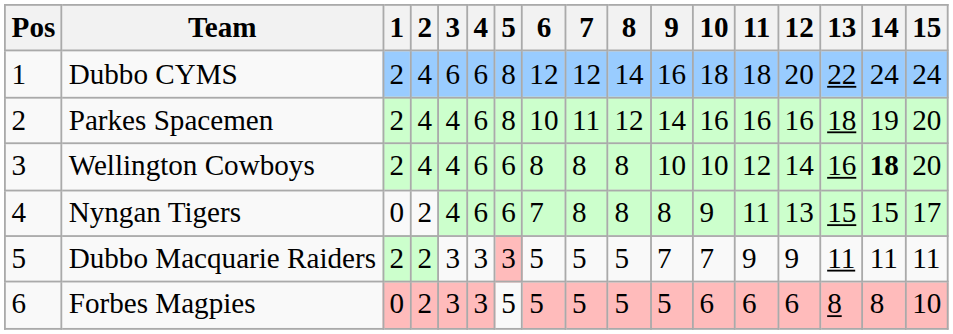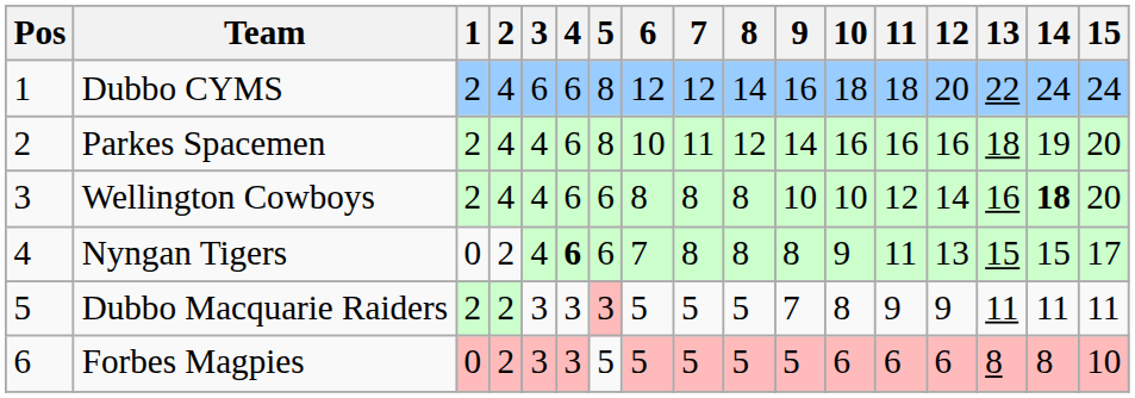 <table class="wikitable">
 <tr>
 <th>Pos</th>
 <th>Team</th>
 <th>1</th>
 <th>2</th>
 <th>3</th>
 <th>4</th>
 <th>5</th>
 <th>6</th>
 <th>7</th>
 <th>8</th>
 <th>9</th>
 <th>10</th>
 <th>11</th>
 <th>12</th>
 <th>13</th>
 <th>14</th>
 <th>15</th>
 </tr>
 <tr>
 <td>1</td>
 <td> Dubbo CYMS</td>
 <td style="background:#99ccff;">2</td>
 <td style="background:#99ccff;">4</td>
 <td style="background:#99ccff;">6</td>
 <td style="background:#99ccff;">6</td>
 <td style="background:#99ccff;">8</td>
 <td style="background:#99ccff;">12</td>
 <td style="background:#99ccff;">12</td>
 <td style="background:#99ccff;">14</td>
 <td style="background:#99ccff;">16</td>
 <td style="background:#99ccff;">18</td>
 <td style="background:#99ccff;">18</td>
 <td style="background:#99ccff;">20</td>
 <td style="background:#99ccff;"><u>22</u></td>
 <td style="background:#99ccff;">24</td>
 <td style="background:#99ccff;">24</td>
 </tr>
 <tr>
 <td>2</td>
 <td> Parkes Spacemen</td>
 <td style="background:#ccffcc;">2</td>
 <td style="background:#ccffcc;">4</td>
 <td style="background:#ccffcc;">4</td>
 <td style="background:#ccffcc;">6</td>
 <td style="background:#ccffcc;">8</td>
 <td style="background:#ccffcc;">10</td>
 <td style="background:#ccffcc;">11</td>
 <td style="background:#ccffcc;">12</td>
 <td style="background:#ccffcc;">14</td>
 <td style="background:#ccffcc;">16</td>
 <td style="background:#ccffcc;">16</td>
 <td style="background:#ccffcc;">16</td>
 <td style="background:#ccffcc;"><u>18</u></td>
 <td style="background:#ccffcc;">19</td>
 <td style="background:#ccffcc;">20</td>
 </tr>
 <tr>
 <td>3</td>
 <td> Wellington Cowboys</td>
 <td style="background:#ccffcc;">2</td>
 <td style="background:#ccffcc;">4</td>
 <td style="background:#ccffcc;">4</td>
 <td style="background:#ccffcc;">6</td>
 <td style="background:#ccffcc;">6</td>
 <td style="background:#ccffcc;">8</td>
 <td style="background:#ccffcc;">8</td>
 <td style="background:#ccffcc;">8</td>
 <td style="background:#ccffcc;">10</td>
 <td style="background:#ccffcc;">10</td>
 <td style="background:#ccffcc;">12</td>
 <td style="background:#ccffcc;">14</td>
 <td style="background:#ccffcc;"><u>16</u></td>
 <td style="background:#ccffcc;"><strong>18</strong></td>
 <td style="background:#ccffcc;">20</td>
 </tr>
 <tr>
 <td>4</td>
 <td> Nyngan Tigers</td>
 <td>0</td>
 <td>2</td>
 <td style="background:#ccffcc;">4</td>
-<td style="background:#ccffcc;">6</td>
+<td style="background:#ccffcc;"><strong>6</strong></td>
 <td style="background:#ccffcc;">6</td>
 <td style="background:#ccffcc;">7</td>
 <td style="background:#ccffcc;">8</td>
 <td style="background:#ccffcc;">8</td>
 <td style="background:#ccffcc;">8</td>
 <td style="background:#ccffcc;">9</td>
 <td style="background:#ccffcc;">11</td>
 <td style="background:#ccffcc;">13</td>
 <td style="background:#ccffcc;"><u>15</u></td>
 <td style="background:#ccffcc;">15</td>
 <td style="background:#ccffcc;">17</td>
 </tr>
 <tr>
 <td>5</td>
 <td> Dubbo Macquarie Raiders</td>
 <td style="background:#ccffcc;">2</td>
 <td style="background:#ccffcc;">2</td>
 <td>3</td>
 <td>3</td>
 <td style="background:#ffbbbb;">3</td>
 <td>5</td>
 <td>5</td>
 <td>5</td>
 <td>7</td>
-<td>7</td>
+<td>8</td>
 <td>9</td>
 <td>9</td>
 <td><u>11</u></td>
 <td>11</td>
 <td>11</td>
 </tr>
 <tr>
 <td>6</td>
 <td> Forbes Magpies</td>
 <td style="background:#ffbbbb;">0</td>
 <td style="background:#ffbbbb;">2</td>
 <td style="background:#ffbbbb;">3</td>
 <td style="background:#ffbbbb;">3</td>
 <td>5</td>
 <td style="background:#ffbbbb;">5</td>
 <td style="background:#ffbbbb;">5</td>
 <td style="background:#ffbbbb;">5</td>
 <td style="background:#ffbbbb;">5</td>
 <td style="background:#ffbbbb;">6</td>
 <td style="background:#ffbbbb;">6</td>
 <td style="background:#ffbbbb;">6</td>
 <td style="background:#ffbbbb;"><u>8</u></td>
 <td style="background:#ffbbbb;">8</td>
 <td style="background:#ffbbbb;">10</td>
 </tr>
 </table>
